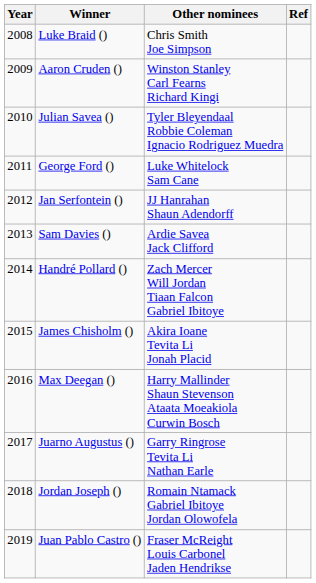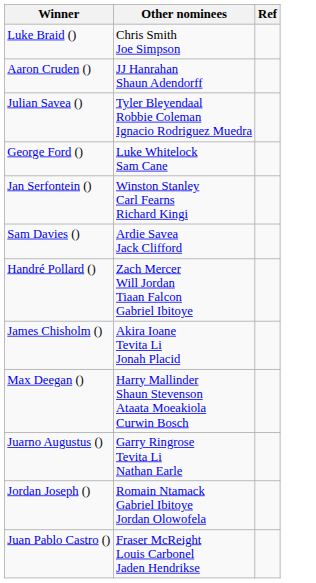 <table class="wikitable" style="border="1";">
 <tr>
-<th>Year</th>
 <th>Winner</th>
 <th>Other nominees</th>
 <th>Ref</th>
 </tr>
 <tr valign="top">
-<td>2008</td>
 <td align=left><a href='#'>Luke Braid</a> ()</td>
 <td align=left> Chris Smith<br> <a href='#'>Joe Simpson</a></td>
 <td align=left></td>
 </tr>
 <tr valign="top">
-<td>2009</td>
 <td align=left><a href='#'>Aaron Cruden</a> ()</td>
-<td align=left> <a href='#'>Winston Stanley</a> <br>  <a href='#'>Carl Fearns</a>  <br> <a href='#'>Richard Kingi</a></td>
+<td align=left> <a href='#'>JJ Hanrahan</a>  <br>  <a href='#'>Shaun Adendorff</a></td>
 <td align=left></td>
 </tr>
 <tr valign="top">
-<td>2010</td>
 <td align=left><a href='#'>Julian Savea</a> ()</td>
 <td align=left> <a href='#'>Tyler Bleyendaal</a>  <br>  <a href='#'>Robbie Coleman</a>  <br> <a href='#'>Ignacio Rodriguez Muedra</a></td>
 <td align=left></td>
 </tr>
 <tr valign="top">
-<td>2011</td>
 <td align=left><a href='#'>George Ford</a> ()</td>
 <td align=left> <a href='#'>Luke Whitelock</a>  <br>  <a href='#'>Sam Cane</a></td>
 <td align=left></td>
 </tr>
 <tr valign="top">
-<td>2012</td>
 <td align=left><a href='#'>Jan Serfontein</a> ()</td>
-<td align=left> <a href='#'>JJ Hanrahan</a>  <br>  <a href='#'>Shaun Adendorff</a></td>
+<td align=left> <a href='#'>Winston Stanley</a> <br>  <a href='#'>Carl Fearns</a>  <br> <a href='#'>Richard Kingi</a></td>
 <td align=left></td>
 </tr>
 <tr valign="top">
-<td>2013</td>
 <td align=left><a href='#'>Sam Davies</a> ()</td>
 <td align=left> <a href='#'>Ardie Savea</a>  <br>  <a href='#'>Jack Clifford</a></td>
 <td align=left></td>
 </tr>
 <tr valign="top">
-<td>2014</td>
 <td align=left><a href='#'>Handré Pollard</a> ()</td>
 <td align=left> <a href='#'>Zach Mercer</a> <br>  <a href='#'>Will Jordan</a> <br>  <a href='#'>Tiaan Falcon</a> <br>  <a href='#'>Gabriel Ibitoye</a></td>
 <td align=left></td>
 </tr>
 <tr valign="top">
-<td>2015</td>
 <td align=left><a href='#'>James Chisholm</a> ()</td>
 <td align=left> <a href='#'>Akira Ioane</a> <br>  <a href='#'>Tevita Li</a> <br>  <a href='#'>Jonah Placid</a></td>
 <td align=left></td>
 </tr>
 <tr valign="top">
-<td>2016</td>
 <td align=left><a href='#'>Max Deegan</a> ()</td>
 <td align=left> <a href='#'>Harry Mallinder</a> <br>  <a href='#'>Shaun Stevenson</a> <br>  <a href='#'>Ataata Moeakiola</a>  <br>  <a href='#'>Curwin Bosch</a></td>
 <td align=left></td>
 </tr>
 <tr valign="top">
-<td>2017</td>
 <td align=left><a href='#'>Juarno Augustus</a> ()</td>
 <td align=left> <a href='#'>Garry Ringrose</a> <br>  <a href='#'>Tevita Li</a> <br>  <a href='#'>Nathan Earle</a></td>
 <td align=left></td>
 </tr>
 <tr valign="top">
-<td>2018</td>
 <td align=left><a href='#'>Jordan Joseph</a> ()</td>
 <td align=left> <a href='#'>Romain Ntamack</a> <br>  <a href='#'>Gabriel Ibitoye</a> <br>  <a href='#'>Jordan Olowofela</a></td>
 <td align=left></td>
 </tr>
 <tr valign="top">
-<td>2019</td>
 <td align=left><a href='#'>Juan Pablo Castro</a> ()</td>
 <td align=left> <a href='#'>Fraser McReight</a> <br>  <a href='#'>Louis Carbonel</a> <br>  <a href='#'>Jaden Hendrikse</a></td>
 <td align=left></td>
 </tr>
 </table>
